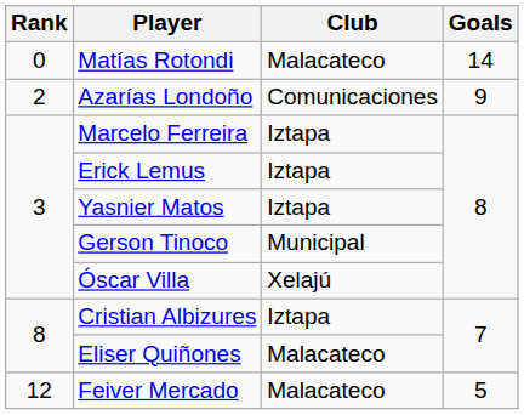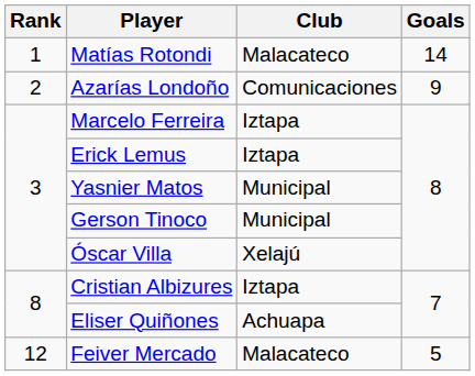 <table class="wikitable">
 <tr>
 <th>Rank</th>
 <th>Player</th>
 <th>Club</th>
 <th>Goals</th>
 </tr>
 <tr>
-<td align=center>0</td>
+<td align=center>1</td>
 <td> <a href='#'>Matías Rotondi</a></td>
 <td>Malacateco</td>
 <td align=center>14</td>
 </tr>
 <tr>
 <td align=center>2</td>
 <td> <a href='#'>Azarías Londoño</a></td>
 <td>Comunicaciones</td>
 <td align=center>9</td>
 </tr>
 <tr>
 <td align=center rowspan=5>3</td>
 <td> <a href='#'>Marcelo Ferreira</a></td>
 <td>Iztapa</td>
 <td align=center rowspan=5>8</td>
 </tr>
 <tr>
 <td> <a href='#'>Erick Lemus</a></td>
 <td>Iztapa</td>
 </tr>
 <tr>
 <td> <a href='#'>Yasnier Matos</a></td>
-<td>Iztapa</td>
+<td>Municipal</td>
 </tr>
 <tr>
 <td> <a href='#'>Gerson Tinoco</a></td>
 <td>Municipal</td>
 </tr>
 <tr>
 <td> <a href='#'>Óscar Villa</a></td>
 <td>Xelajú</td>
 </tr>
 <tr>
 <td align=center rowspan=2>8</td>
 <td> <a href='#'>Cristian Albizures</a></td>
 <td>Iztapa</td>
 <td align=center rowspan=2>7</td>
 </tr>
 <tr>
 <td> <a href='#'>Eliser Quiñones</a></td>
-<td>Malacateco</td>
+<td>Achuapa</td>
 </tr>
 <tr>
 <td align=center>12</td>
 <td> <a href='#'>Feiver Mercado</a></td>
 <td>Malacateco</td>
 <td align=center>5</td>
 </tr>
 </table>
